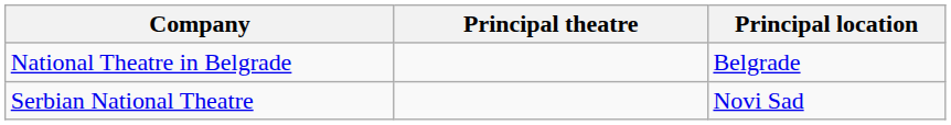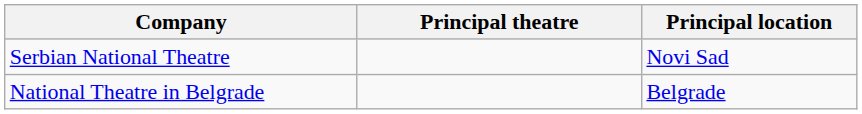 <table class="wikitable">
 <tr>
 <th width=250>Company</th>
 <th width=200>Principal theatre</th>
 <th width=150>Principal location</th>
 </tr>
 <tr>
+<td><a href='#'>Serbian National Theatre</a></td>
+<td></td>
+<td><a href='#'>Novi Sad</a></td>
+</tr>
+<tr>
 <td><a href='#'>National Theatre in Belgrade</a></td>
 <td></td>
 <td><a href='#'>Belgrade</a></td>
 </tr>
-<tr>
-<td><a href='#'>Serbian National Theatre</a></td>
-<td></td>
-<td><a href='#'>Novi Sad</a></td>
-</tr>
 </table>
